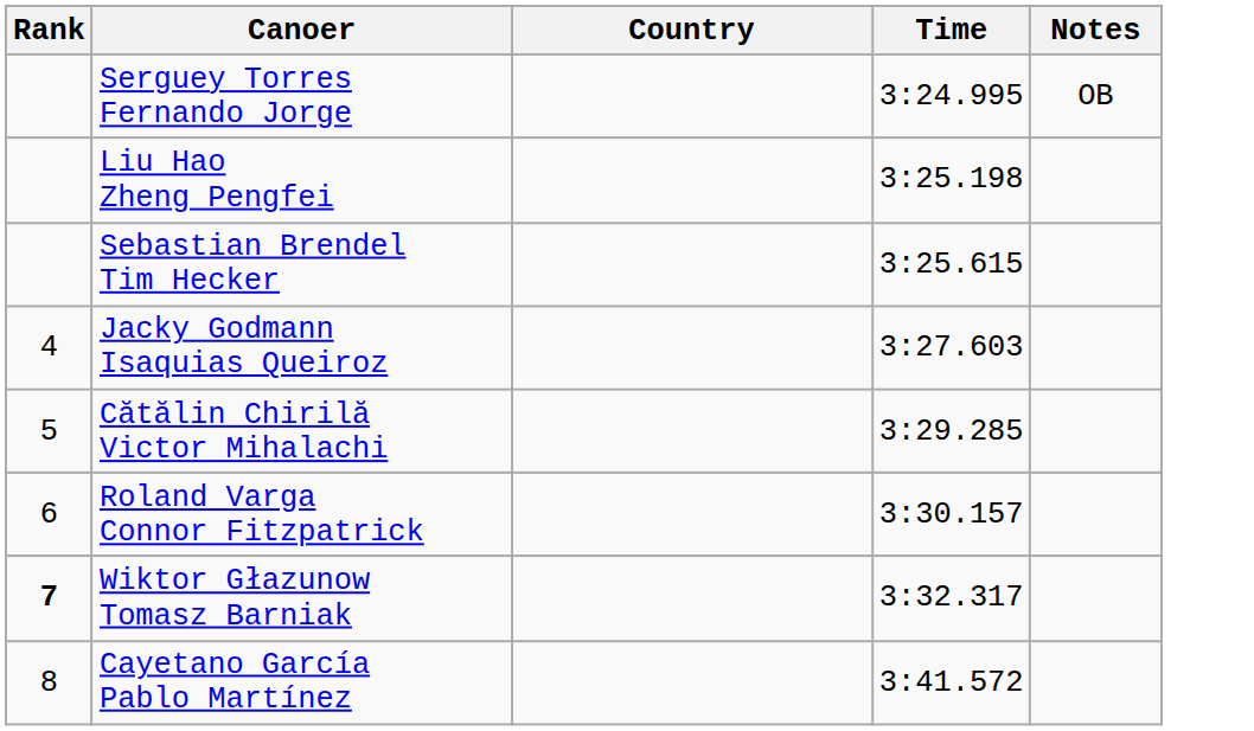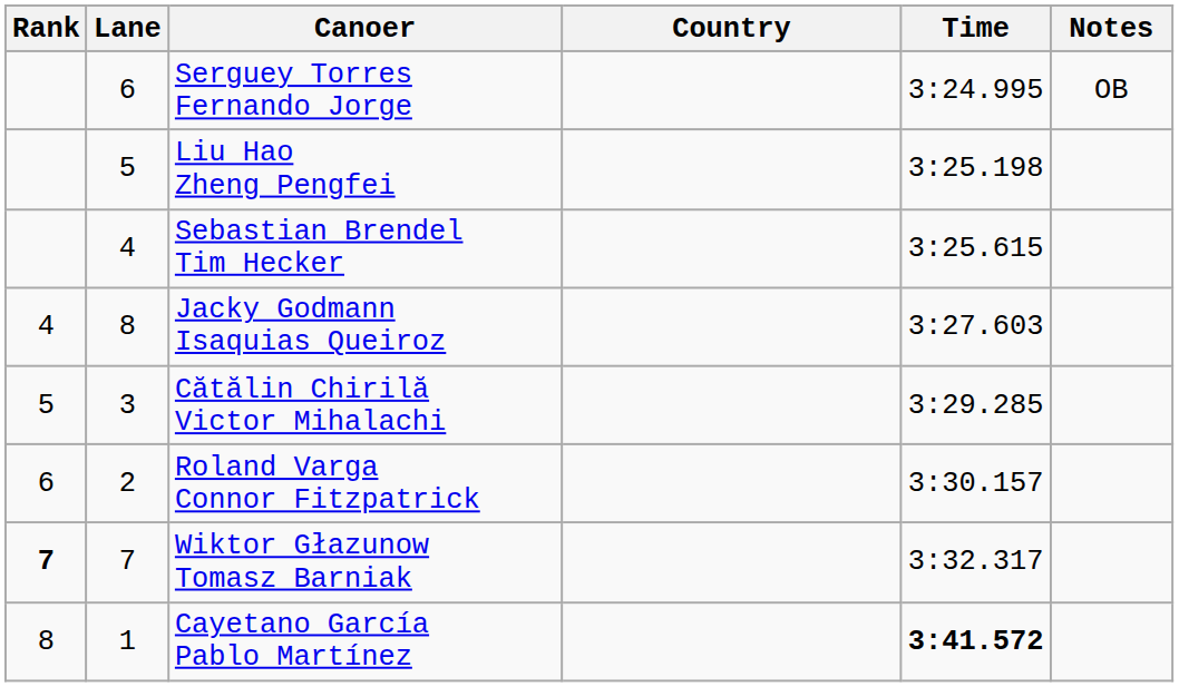 <table class="wikitable" style="text-align:center;">
 <tr>
 <th width=30>Rank</th>
+<th width=30>Lane</th>
 <th width=175>Canoer</th>
 <th width=150>Country</th>
 <th width=30>Time</th>
 <th width=50>Notes</th>
 </tr>
 <tr>
 <td></td>
+<td>6</td>
 <td align=left><a href='#'>Serguey Torres</a><br><a href='#'>Fernando Jorge</a></td>
 <td align=left></td>
 <td>3:24.995</td>
 <td>OB</td>
 </tr>
 <tr>
 <td></td>
+<td>5</td>
 <td align=left><a href='#'>Liu Hao</a><br><a href='#'>Zheng Pengfei</a></td>
 <td align=left></td>
 <td>3:25.198</td>
 <td></td>
 </tr>
 <tr>
 <td></td>
+<td>4</td>
 <td align=left><a href='#'>Sebastian Brendel</a><br><a href='#'>Tim Hecker</a></td>
 <td align=left></td>
 <td>3:25.615</td>
 <td></td>
 </tr>
 <tr>
 <td>4</td>
+<td>8</td>
 <td align=left><a href='#'>Jacky Godmann</a><br><a href='#'>Isaquias Queiroz</a></td>
 <td align=left></td>
 <td>3:27.603</td>
 <td></td>
 </tr>
 <tr>
 <td>5</td>
+<td>3</td>
 <td align=left><a href='#'>Cătălin Chirilă</a><br><a href='#'>Victor Mihalachi</a></td>
 <td align=left></td>
 <td>3:29.285</td>
 <td></td>
 </tr>
 <tr>
 <td>6</td>
+<td>2</td>
 <td align=left><a href='#'>Roland Varga</a><br><a href='#'>Connor Fitzpatrick</a></td>
 <td align=left></td>
 <td>3:30.157</td>
 <td></td>
 </tr>
 <tr>
 <td><strong>7</strong></td>
+<td>7</td>
 <td align=left><a href='#'>Wiktor Głazunow</a><br><a href='#'>Tomasz Barniak</a></td>
 <td align=left></td>
 <td>3:32.317</td>
 <td></td>
 </tr>
 <tr>
 <td>8</td>
+<td>1</td>
 <td align=left><a href='#'>Cayetano García</a><br><a href='#'>Pablo Martínez</a></td>
 <td align=left></td>
-<td>3:41.572</td>
+<td><strong>3:41.572</strong></td>
 <td></td>
 </tr>
 </table>
